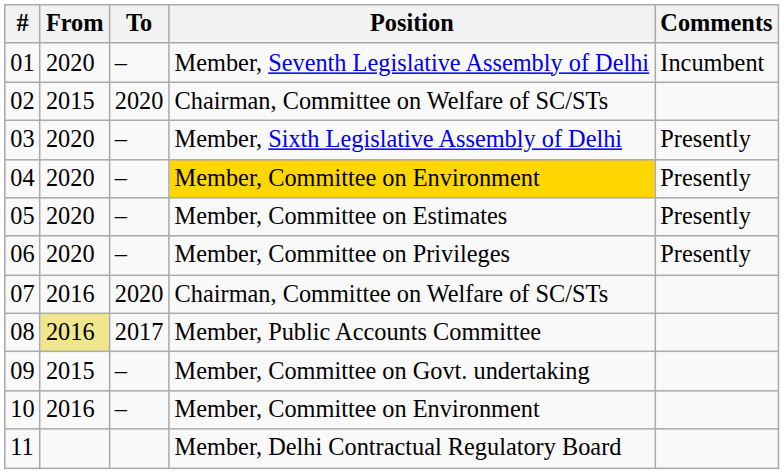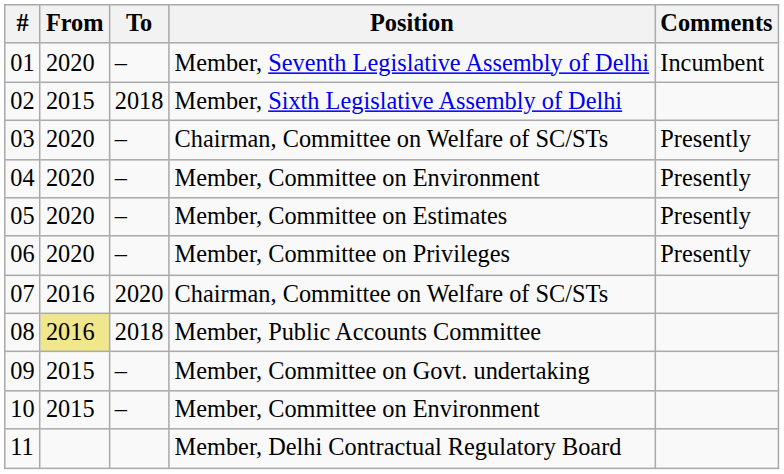 <table class="wikitable sortable">
 <tr>
 <th>#</th>
 <th>From</th>
 <th>To</th>
 <th>Position</th>
 <th>Comments</th>
 </tr>
 <tr>
 <td>01</td>
 <td>2020</td>
 <td>–</td>
 <td>Member, <a href='#'>Seventh Legislative Assembly of Delhi</a></td>
 <td>Incumbent</td>
 </tr>
 <tr>
 <td>02</td>
 <td>2015</td>
-<td>2020</td>
-<td>Chairman, Committee on Welfare of SC/STs</td>
+<td>2018</td>
+<td>Member, <a href='#'>Sixth Legislative Assembly of Delhi</a></td>
 <td></td>
 </tr>
 <tr>
 <td>03</td>
 <td>2020</td>
 <td>–</td>
-<td>Member, <a href='#'>Sixth Legislative Assembly of Delhi</a></td>
+<td>Chairman, Committee on Welfare of SC/STs</td>
 <td>Presently</td>
 </tr>
 <tr>
 <td>04</td>
 <td>2020</td>
 <td>–</td>
-<td style="background: gold;">Member, Committee on Environment</td>
+<td>Member, Committee on Environment</td>
 <td>Presently</td>
 </tr>
 <tr>
 <td>05</td>
 <td>2020</td>
 <td>–</td>
 <td>Member, Committee on Estimates</td>
 <td>Presently</td>
 </tr>
 <tr>
 <td>06</td>
 <td>2020</td>
 <td>–</td>
 <td>Member, Committee on Privileges</td>
 <td>Presently</td>
 </tr>
 <tr>
 <td>07</td>
 <td>2016</td>
 <td>2020</td>
 <td>Chairman, Committee on Welfare of SC/STs</td>
 <td></td>
 </tr>
 <tr>
 <td>08</td>
 <td style="background: khaki;">2016</td>
-<td>2017</td>
+<td>2018</td>
 <td>Member, Public Accounts Committee</td>
 <td></td>
 </tr>
 <tr>
 <td>09</td>
 <td>2015</td>
 <td>–</td>
 <td>Member, Committee on Govt. undertaking</td>
 <td></td>
 </tr>
 <tr>
 <td>10</td>
-<td>2016</td>
+<td>2015</td>
 <td>–</td>
 <td>Member, Committee on Environment</td>
 <td></td>
 </tr>
 <tr>
 <td>11</td>
 <td></td>
 <td></td>
 <td>Member, Delhi Contractual Regulatory Board</td>
 <td></td>
 </tr>
 </table>
